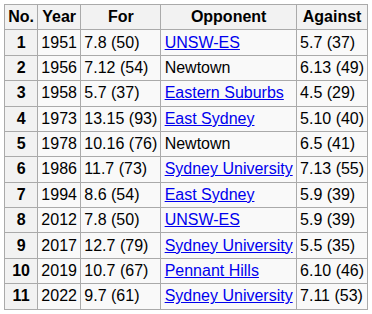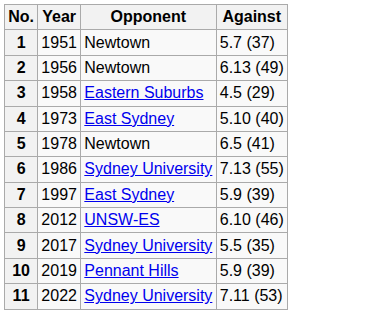 <table class="wikitable sortable">
 <tr>
 <th>No.</th>
 <th>Year</th>
-<th>For</th>
 <th>Opponent</th>
 <th>Against</th>
 </tr>
 <tr>
 <th>1</th>
 <td>1951</td>
-<td>7.8 (50)</td>
-<td><a href='#'>UNSW-ES</a></td>
+<td>Newtown</td>
 <td>5.7 (37)</td>
 </tr>
 <tr>
 <th>2</th>
 <td>1956</td>
-<td>7.12 (54)</td>
 <td>Newtown</td>
 <td>6.13 (49)</td>
 </tr>
 <tr>
 <th>3</th>
 <td>1958</td>
-<td>5.7 (37)</td>
 <td><a href='#'>Eastern Suburbs</a></td>
 <td>4.5 (29)</td>
 </tr>
 <tr>
 <th>4</th>
 <td>1973</td>
-<td>13.15 (93)</td>
 <td><a href='#'>East Sydney</a></td>
 <td>5.10 (40)</td>
 </tr>
 <tr>
 <th>5</th>
 <td>1978</td>
-<td>10.16 (76)</td>
 <td>Newtown</td>
 <td>6.5 (41)</td>
 </tr>
 <tr>
 <th>6</th>
 <td>1986</td>
-<td>11.7 (73)</td>
 <td><a href='#'>Sydney University</a></td>
 <td>7.13 (55)</td>
 </tr>
 <tr>
 <th>7</th>
-<td>1994</td>
-<td>8.6 (54)</td>
+<td>1997</td>
 <td><a href='#'>East Sydney</a></td>
 <td>5.9 (39)</td>
 </tr>
 <tr>
 <th>8</th>
 <td>2012</td>
-<td>7.8 (50)</td>
 <td><a href='#'>UNSW-ES</a></td>
-<td>5.9 (39)</td>
+<td>6.10 (46)</td>
 </tr>
 <tr>
 <th>9</th>
 <td>2017</td>
-<td>12.7 (79)</td>
 <td><a href='#'>Sydney University</a></td>
 <td>5.5 (35)</td>
 </tr>
 <tr>
 <th>10</th>
 <td>2019</td>
-<td>10.7 (67)</td>
 <td><a href='#'>Pennant Hills</a></td>
-<td>6.10 (46)</td>
+<td>5.9 (39)</td>
 </tr>
 <tr>
 <th>11</th>
 <td>2022</td>
-<td>9.7 (61)</td>
 <td><a href='#'>Sydney University</a></td>
 <td>7.11 (53)</td>
 </tr>
 </table>
